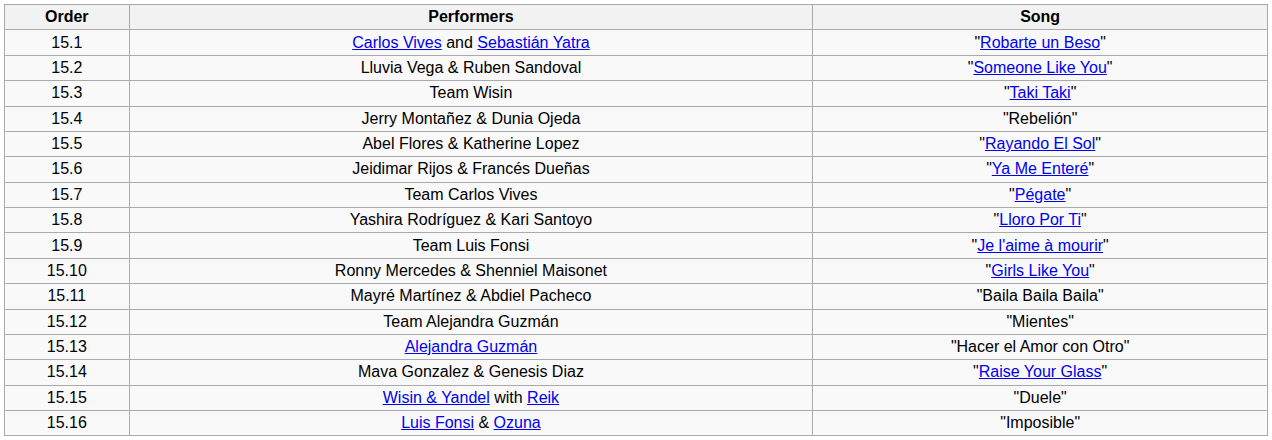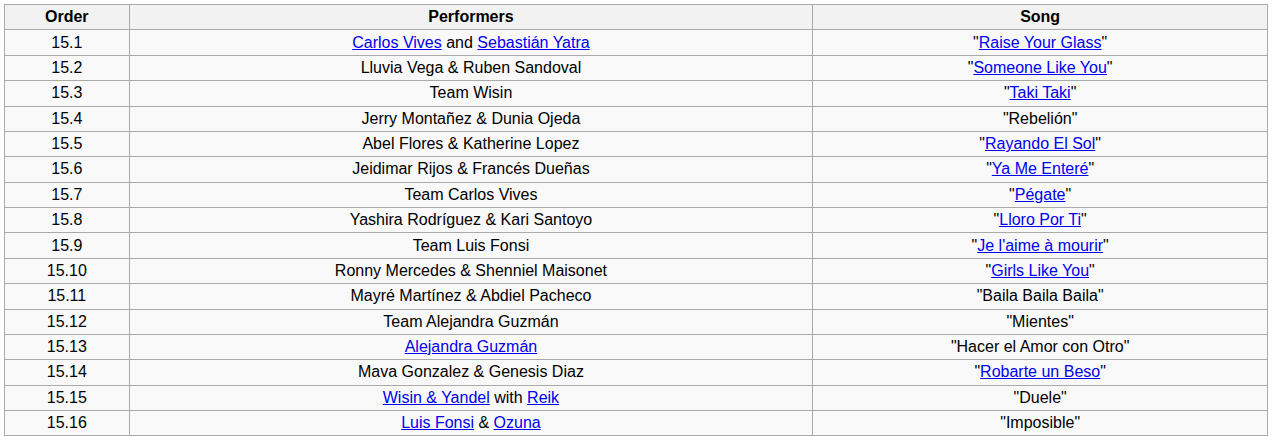 <table class="wikitable" style="text-align:center; width:100%;">
 <tr>
 <th>Order</th>
 <th>Performers</th>
 <th>Song</th>
 </tr>
 <tr>
 <td>15.1</td>
 <td><a href='#'>Carlos Vives</a> and <a href='#'>Sebastián Yatra</a></td>
-<td>"<a href='#'>Robarte un Beso</a>"</td>
+<td>"<a href='#'>Raise Your Glass</a>"</td>
 </tr>
 <tr>
 <td>15.2</td>
 <td>Lluvia Vega & Ruben Sandoval</td>
 <td>"<a href='#'>Someone Like You</a>"</td>
 </tr>
 <tr>
 <td>15.3</td>
 <td>Team Wisin</td>
 <td>"<a href='#'>Taki Taki</a>"</td>
 </tr>
 <tr>
 <td>15.4</td>
 <td>Jerry Montañez & Dunia Ojeda</td>
 <td>"Rebelión"</td>
 </tr>
 <tr>
 <td>15.5</td>
 <td>Abel Flores & Katherine Lopez</td>
 <td>"<a href='#'>Rayando El Sol</a>"</td>
 </tr>
 <tr>
 <td>15.6</td>
 <td>Jeidimar Rijos & Francés Dueñas</td>
 <td>"<a href='#'>Ya Me Enteré</a>"</td>
 </tr>
 <tr>
 <td>15.7</td>
 <td>Team Carlos Vives</td>
 <td>"<a href='#'>Pégate</a>"</td>
 </tr>
 <tr>
 <td>15.8</td>
 <td>Yashira Rodríguez & Kari Santoyo</td>
 <td>"<a href='#'>Lloro Por Ti</a>"</td>
 </tr>
 <tr>
 <td>15.9</td>
 <td>Team Luis Fonsi</td>
 <td>"<a href='#'>Je l'aime à mourir</a>"</td>
 </tr>
 <tr>
 <td>15.10</td>
 <td>Ronny Mercedes & Shenniel Maisonet</td>
 <td>"<a href='#'>Girls Like You</a>"</td>
 </tr>
 <tr>
 <td>15.11</td>
 <td>Mayré Martínez & Abdiel Pacheco</td>
 <td>"Baila Baila Baila"</td>
 </tr>
 <tr>
 <td>15.12</td>
 <td>Team Alejandra Guzmán</td>
 <td>"Mientes"</td>
 </tr>
 <tr>
 <td>15.13</td>
 <td><a href='#'>Alejandra Guzmán</a></td>
 <td>"Hacer el Amor con Otro"</td>
 </tr>
 <tr>
 <td>15.14</td>
 <td>Mava Gonzalez & Genesis Diaz</td>
-<td>"<a href='#'>Raise Your Glass</a>"</td>
+<td>"<a href='#'>Robarte un Beso</a>"</td>
 </tr>
 <tr>
 <td>15.15</td>
 <td><a href='#'>Wisin & Yandel</a> with <a href='#'>Reik</a></td>
 <td>"Duele"</td>
 </tr>
 <tr>
 <td>15.16</td>
 <td><a href='#'>Luis Fonsi</a> & <a href='#'>Ozuna</a></td>
 <td>"Imposible"</td>
 </tr>
 <tr>
 </tr>
 </table>
